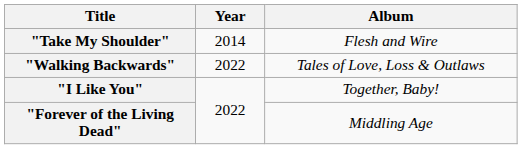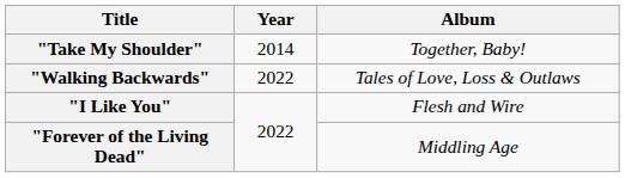 <table class="wikitable plainrowheaders" style="text-align:center;" border="1">
 <tr>
 <th scope="col"  style="width:12em;">Title</th>
 <th scope="col" style="width:4em;">Year</th>
 <th scope="col" style="width:16em;">Album</th>
 </tr>
 <tr>
 <th scope="row">"Take My Shoulder"<br></th>
 <td>2014</td>
-<td><em>Flesh and Wire</em></td>
+<td><em>Together, Baby!</em></td>
 </tr>
 <tr>
 <th scope="row">"Walking Backwards"<br></th>
 <td>2022</td>
 <td><em>Tales of Love, Loss & Outlaws</em></td>
 </tr>
 <tr>
 <th scope="row">"I Like You"<br></th>
 <td rowspan="2">2022</td>
-<td><em>Together, Baby!</em></td>
+<td><em>Flesh and Wire</em></td>
 </tr>
 <tr>
 <th scope="row">"Forever of the Living Dead"<br></th>
 <td><em>Middling Age</em></td>
 </tr>
 </table>
